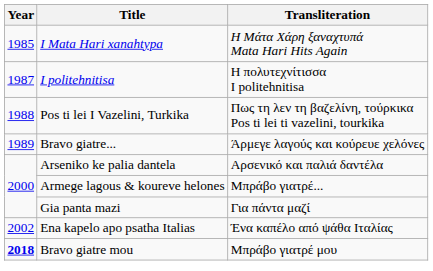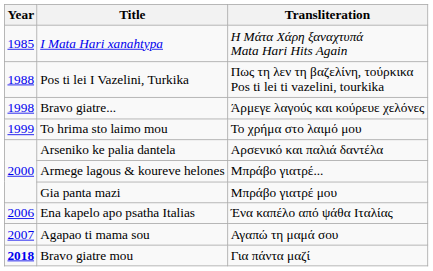 <table class="wikitable sortable">
 <tr>
 <th>Year</th>
 <th>Title</th>
 <th>Transliteration</th>
 </tr>
 <tr>
 <td><a href='#'>1985</a></td>
 <td><em><a href='#'>I Mata Hari xanahtypa</a></em></td>
 <td><em>Η Μάτα Χάρη ξαναχτυπά</em><br><em>Mata Hari Hits Again</em></td>
 </tr>
 <tr>
-<td><a href='#'>1987</a></td>
-<td><em><a href='#'>I politehnitisa</a></em></td>
-<td>Η πολυτεχνίτισσα<em><br></em>I politehnitisa<em></td>
-</tr>
-<tr>
 <td><a href='#'>1988</a></td>
 <td>Pos ti lei I Vazelini, Turkika</td>
 <td></em>Πως τη λεν τη βαζελίνη, τούρκικα<em><br></em>Pos ti lei ti vazelini, tourkika<em></td>
 </tr>
 <tr>
-<td><a href='#'>1989</a></td>
+<td><a href='#'>1998</a></td>
 <td>Bravo giatre...</td>
 <td></em>Άρμεγε λαγούς και κούρευε χελόνες<em></td>
+</tr>
+<tr>
+<td><a href='#'>1999</a></td>
+<td>To hrima sto laimo mou</td>
+<td></em>Το χρήμα στο λαιμό μου<em></td>
 </tr>
 <tr>
 <td rowspan=3><a href='#'>2000</a></td>
 <td></em>Arseniko ke palia dantela<em></td>
 <td></em>Αρσενικό και παλιά δαντέλα<em></td>
 </tr>
 <tr>
 <td></em>Armege lagous & koureve helones<em></td>
 <td></em>Μπράβο γιατρέ...<em></td>
 </tr>
 <tr>
 <td></em>Gia panta mazi<em></td>
-<td></em>Για πάντα μαζί<em></td>
+<td></em>Μπράβο γιατρέ μου<em></td>
 </tr>
 <tr>
-<td><a href='#'>2002</a></td>
+<td><a href='#'>2006</a></td>
 <td></em>Ena kapelo apo psatha Italias<em></td>
 <td></em>Ένα καπέλο από ψάθα Ιταλίας<em></td>
 </tr>
 <tr>
+<td><a href='#'>2007</a></td>
+<td></em>Agapao ti mama sou<em></td>
+<td></em>Αγαπώ τη μαμά σου<em></td>
+</tr>
+<tr>
 <td><strong><a href='#'>2018</a></strong></td>
 <td></em>Bravo giatre mou<em></td>
-<td></em>Μπράβο γιατρέ μου<em></td>
+<td></em>Για πάντα μαζί<em></td>
 </tr>
 </table>
